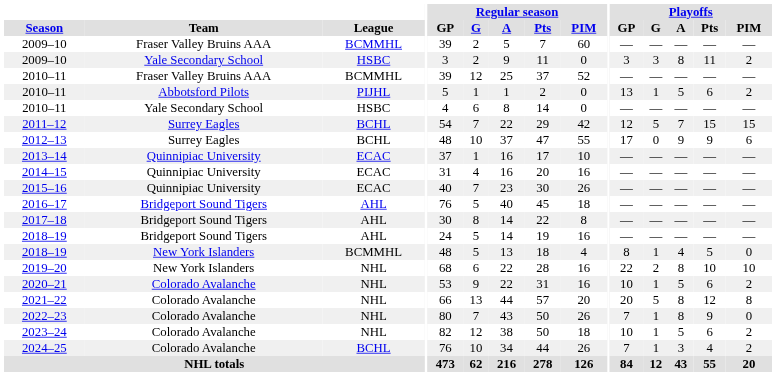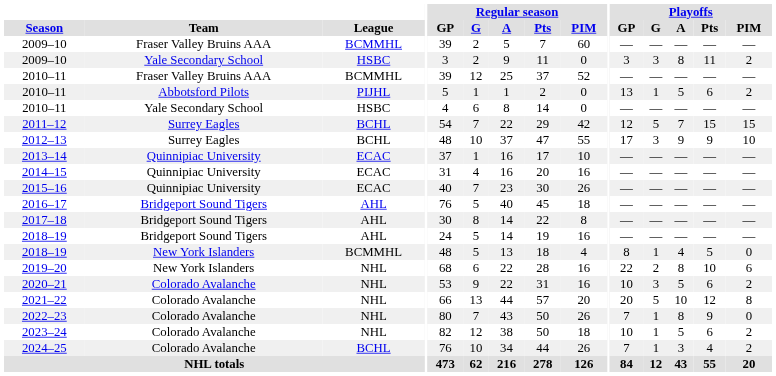 <table border="0" cellpadding="1" cellspacing="0" style="text-align:center; width:60em">
 <tr bgcolor="#e0e0e0">
 <th colspan="3" bgcolor="#ffffff"></th>
 <th rowspan="100" bgcolor="#ffffff"></th>
 <th colspan="5"><a href='#'>Regular season</a></th>
 <th rowspan="100" bgcolor="#ffffff"></th>
 <th colspan="5"><a href='#'>Playoffs</a></th>
 </tr>
 <tr bgcolor="#e0e0e0">
 <th><a href='#'>Season</a></th>
 <th>Team</th>
 <th>League</th>
 <th>GP</th>
 <th><a href='#'>G</a></th>
 <th><a href='#'>A</a></th>
 <th><a href='#'>Pts</a></th>
 <th><a href='#'>PIM</a></th>
 <th>GP</th>
 <th>G</th>
 <th>A</th>
 <th>Pts</th>
 <th>PIM</th>
 </tr>
 <tr>
 <td>2009–10</td>
 <td>Fraser Valley Bruins AAA</td>
 <td><a href='#'>BCMMHL</a></td>
 <td>39</td>
 <td>2</td>
 <td>5</td>
 <td>7</td>
 <td>60</td>
 <td>—</td>
 <td>—</td>
 <td>—</td>
 <td>—</td>
 <td>—</td>
 </tr>
 <tr bgcolor="#f0f0f0">
 <td>2009–10</td>
 <td><a href='#'>Yale Secondary School</a></td>
 <td><a href='#'>HSBC</a></td>
 <td>3</td>
 <td>2</td>
 <td>9</td>
 <td>11</td>
 <td>0</td>
 <td>3</td>
 <td>3</td>
 <td>8</td>
 <td>11</td>
 <td>2</td>
 </tr>
 <tr>
 <td>2010–11</td>
 <td>Fraser Valley Bruins AAA</td>
 <td>BCMMHL</td>
 <td>39</td>
 <td>12</td>
 <td>25</td>
 <td>37</td>
 <td>52</td>
 <td>—</td>
 <td>—</td>
 <td>—</td>
 <td>—</td>
 <td>—</td>
 </tr>
 <tr bgcolor="#f0f0f0">
 <td>2010–11</td>
 <td><a href='#'>Abbotsford Pilots</a></td>
 <td><a href='#'>PIJHL</a></td>
 <td>5</td>
 <td>1</td>
 <td>1</td>
 <td>2</td>
 <td>0</td>
 <td>13</td>
 <td>1</td>
 <td>5</td>
 <td>6</td>
 <td>2</td>
 </tr>
 <tr>
 <td>2010–11</td>
 <td>Yale Secondary School</td>
 <td>HSBC</td>
 <td>4</td>
 <td>6</td>
 <td>8</td>
 <td>14</td>
 <td>0</td>
 <td>—</td>
 <td>—</td>
 <td>—</td>
 <td>—</td>
 <td>—</td>
 </tr>
 <tr bgcolor="#f0f0f0">
 <td><a href='#'>2011–12</a></td>
 <td><a href='#'>Surrey Eagles</a></td>
 <td><a href='#'>BCHL</a></td>
 <td>54</td>
 <td>7</td>
 <td>22</td>
 <td>29</td>
 <td>42</td>
 <td>12</td>
 <td>5</td>
 <td>7</td>
 <td>15</td>
 <td>15</td>
 </tr>
 <tr>
 <td><a href='#'>2012–13</a></td>
 <td>Surrey Eagles</td>
 <td>BCHL</td>
 <td>48</td>
 <td>10</td>
 <td>37</td>
 <td>47</td>
 <td>55</td>
 <td>17</td>
-<td>0</td>
+<td>3</td>
 <td>9</td>
 <td>9</td>
-<td>6</td>
+<td>10</td>
 </tr>
 <tr bgcolor="#f0f0f0">
 <td><a href='#'>2013–14</a></td>
 <td><a href='#'>Quinnipiac University</a></td>
 <td><a href='#'>ECAC</a></td>
 <td>37</td>
 <td>1</td>
 <td>16</td>
 <td>17</td>
 <td>10</td>
 <td>—</td>
 <td>—</td>
 <td>—</td>
 <td>—</td>
 <td>—</td>
 </tr>
 <tr>
 <td><a href='#'>2014–15</a></td>
 <td>Quinnipiac University</td>
 <td>ECAC</td>
 <td>31</td>
 <td>4</td>
 <td>16</td>
 <td>20</td>
 <td>16</td>
 <td>—</td>
 <td>—</td>
 <td>—</td>
 <td>—</td>
 <td>—</td>
 </tr>
 <tr bgcolor="#f0f0f0">
 <td><a href='#'>2015–16</a></td>
 <td>Quinnipiac University</td>
 <td>ECAC</td>
 <td>40</td>
 <td>7</td>
 <td>23</td>
 <td>30</td>
 <td>26</td>
 <td>—</td>
 <td>—</td>
 <td>—</td>
 <td>—</td>
 <td>—</td>
 </tr>
 <tr>
 <td><a href='#'>2016–17</a></td>
 <td><a href='#'>Bridgeport Sound Tigers</a></td>
 <td><a href='#'>AHL</a></td>
 <td>76</td>
 <td>5</td>
 <td>40</td>
 <td>45</td>
 <td>18</td>
 <td>—</td>
 <td>—</td>
 <td>—</td>
 <td>—</td>
 <td>—</td>
 </tr>
 <tr bgcolor="#f0f0f0">
 <td><a href='#'>2017–18</a></td>
 <td>Bridgeport Sound Tigers</td>
 <td>AHL</td>
 <td>30</td>
 <td>8</td>
 <td>14</td>
 <td>22</td>
 <td>8</td>
 <td>—</td>
 <td>—</td>
 <td>—</td>
 <td>—</td>
 <td>—</td>
 </tr>
 <tr>
 <td><a href='#'>2018–19</a></td>
 <td>Bridgeport Sound Tigers</td>
 <td>AHL</td>
 <td>24</td>
 <td>5</td>
 <td>14</td>
 <td>19</td>
 <td>16</td>
 <td>—</td>
 <td>—</td>
 <td>—</td>
 <td>—</td>
 <td>—</td>
 </tr>
 <tr bgcolor="#f0f0f0">
 <td><a href='#'>2018–19</a></td>
 <td><a href='#'>New York Islanders</a></td>
 <td>BCMMHL</td>
 <td>48</td>
 <td>5</td>
 <td>13</td>
 <td>18</td>
 <td>4</td>
 <td>8</td>
 <td>1</td>
 <td>4</td>
 <td>5</td>
 <td>0</td>
 </tr>
 <tr>
 <td><a href='#'>2019–20</a></td>
 <td>New York Islanders</td>
 <td>NHL</td>
 <td>68</td>
 <td>6</td>
 <td>22</td>
 <td>28</td>
 <td>16</td>
 <td>22</td>
 <td>2</td>
 <td>8</td>
 <td>10</td>
-<td>10</td>
+<td>6</td>
 </tr>
 <tr bgcolor="#f0f0f0">
 <td><a href='#'>2020–21</a></td>
 <td><a href='#'>Colorado Avalanche</a></td>
 <td>NHL</td>
 <td>53</td>
 <td>9</td>
 <td>22</td>
 <td>31</td>
 <td>16</td>
 <td>10</td>
-<td>1</td>
+<td>3</td>
 <td>5</td>
 <td>6</td>
 <td>2</td>
 </tr>
 <tr>
 <td><a href='#'>2021–22</a></td>
 <td>Colorado Avalanche</td>
 <td>NHL</td>
 <td>66</td>
 <td>13</td>
 <td>44</td>
 <td>57</td>
 <td>20</td>
 <td>20</td>
 <td>5</td>
-<td>8</td>
+<td>10</td>
 <td>12</td>
 <td>8</td>
 </tr>
 <tr bgcolor="#f0f0f0">
 <td><a href='#'>2022–23</a></td>
 <td>Colorado Avalanche</td>
 <td>NHL</td>
 <td>80</td>
 <td>7</td>
 <td>43</td>
 <td>50</td>
 <td>26</td>
 <td>7</td>
 <td>1</td>
 <td>8</td>
 <td>9</td>
 <td>0</td>
 </tr>
 <tr>
 <td><a href='#'>2023–24</a></td>
 <td>Colorado Avalanche</td>
 <td>NHL</td>
 <td>82</td>
 <td>12</td>
 <td>38</td>
 <td>50</td>
 <td>18</td>
 <td>10</td>
 <td>1</td>
 <td>5</td>
 <td>6</td>
 <td>2</td>
 </tr>
 <tr bgcolor="#f0f0f0">
 <td><a href='#'>2024–25</a></td>
 <td>Colorado Avalanche</td>
 <td><a href='#'>BCHL</a></td>
 <td>76</td>
 <td>10</td>
 <td>34</td>
 <td>44</td>
 <td>26</td>
 <td>7</td>
 <td>1</td>
 <td>3</td>
 <td>4</td>
 <td>2</td>
 </tr>
 <tr bgcolor="#e0e0e0">
 <th colspan="3">NHL totals</th>
 <th>473</th>
 <th>62</th>
 <th>216</th>
 <th>278</th>
 <th>126</th>
 <th>84</th>
 <th>12</th>
 <th>43</th>
 <th>55</th>
 <th>20</th>
 </tr>
 </table>
